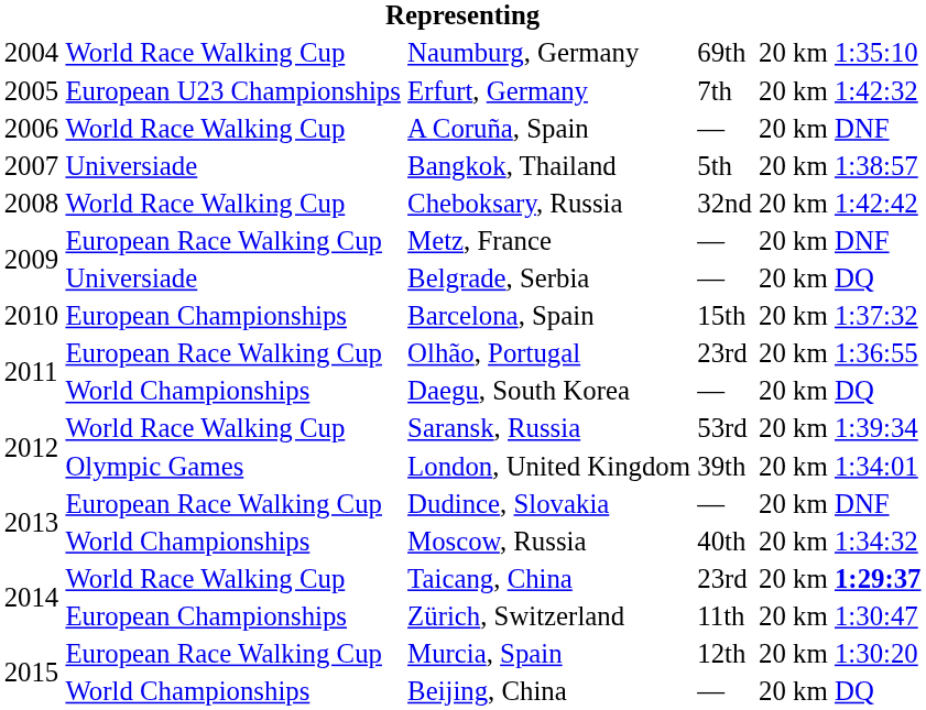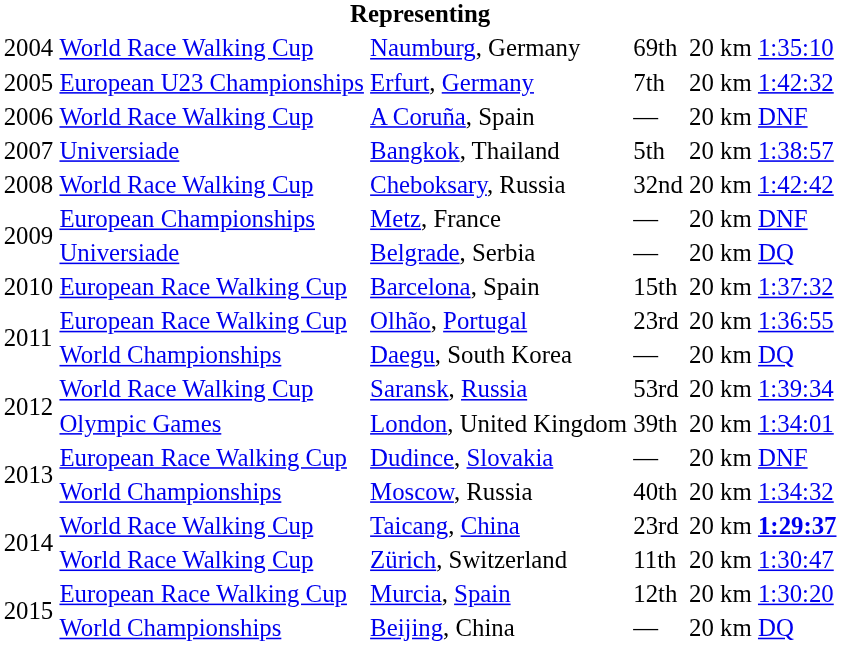 <table>
 <tr>
 <th colspan="6">Representing </th>
 </tr>
 <tr>
 <td>2004</td>
 <td><a href='#'>World Race Walking Cup</a></td>
 <td><a href='#'>Naumburg</a>, Germany</td>
 <td>69th</td>
 <td>20 km</td>
 <td><a href='#'>1:35:10</a></td>
 </tr>
 <tr>
 <td>2005</td>
 <td><a href='#'>European U23 Championships</a></td>
 <td><a href='#'>Erfurt</a>, <a href='#'>Germany</a></td>
 <td>7th</td>
 <td>20 km</td>
 <td><a href='#'>1:42:32</a></td>
 </tr>
 <tr>
 <td>2006</td>
 <td><a href='#'>World Race Walking Cup</a></td>
 <td><a href='#'>A Coruña</a>, Spain</td>
 <td>—</td>
 <td>20 km</td>
 <td><a href='#'>DNF</a></td>
 </tr>
 <tr>
 <td>2007</td>
 <td><a href='#'>Universiade</a></td>
 <td><a href='#'>Bangkok</a>, Thailand</td>
 <td>5th</td>
 <td>20 km</td>
 <td><a href='#'>1:38:57</a></td>
 </tr>
 <tr>
 <td>2008</td>
 <td><a href='#'>World Race Walking Cup</a></td>
 <td><a href='#'>Cheboksary</a>, Russia</td>
 <td>32nd</td>
 <td>20 km</td>
 <td><a href='#'>1:42:42</a></td>
 </tr>
 <tr>
 <td rowspan=2>2009</td>
-<td><a href='#'>European Race Walking Cup</a></td>
+<td><a href='#'>European Championships</a></td>
 <td><a href='#'>Metz</a>, France</td>
 <td>—</td>
 <td>20 km</td>
 <td><a href='#'>DNF</a></td>
 </tr>
 <tr>
 <td><a href='#'>Universiade</a></td>
 <td><a href='#'>Belgrade</a>, Serbia</td>
 <td>—</td>
 <td>20 km</td>
 <td><a href='#'>DQ</a></td>
 </tr>
 <tr>
 <td>2010</td>
-<td><a href='#'>European Championships</a></td>
+<td><a href='#'>European Race Walking Cup</a></td>
 <td><a href='#'>Barcelona</a>, Spain</td>
 <td>15th</td>
 <td>20 km</td>
 <td><a href='#'>1:37:32</a></td>
 </tr>
 <tr>
 <td rowspan=2>2011</td>
 <td><a href='#'>European Race Walking Cup</a></td>
 <td><a href='#'>Olhão</a>, <a href='#'>Portugal</a></td>
 <td>23rd</td>
 <td>20 km</td>
 <td><a href='#'>1:36:55</a></td>
 </tr>
 <tr>
 <td><a href='#'>World Championships</a></td>
 <td><a href='#'>Daegu</a>, South Korea</td>
 <td>—</td>
 <td>20 km</td>
 <td><a href='#'>DQ</a></td>
 </tr>
 <tr>
 <td rowspan=2>2012</td>
 <td><a href='#'>World Race Walking Cup</a></td>
 <td><a href='#'>Saransk</a>, <a href='#'>Russia</a></td>
 <td>53rd</td>
 <td>20 km</td>
 <td><a href='#'>1:39:34</a></td>
 </tr>
 <tr>
 <td><a href='#'>Olympic Games</a></td>
 <td><a href='#'>London</a>, United Kingdom</td>
 <td>39th</td>
 <td>20 km</td>
 <td><a href='#'>1:34:01</a></td>
 </tr>
 <tr>
 <td rowspan=2>2013</td>
 <td><a href='#'>European Race Walking Cup</a></td>
 <td><a href='#'>Dudince</a>, <a href='#'>Slovakia</a></td>
 <td>—</td>
 <td>20 km</td>
 <td><a href='#'>DNF</a></td>
 </tr>
 <tr>
 <td><a href='#'>World Championships</a></td>
 <td><a href='#'>Moscow</a>, Russia</td>
 <td>40th</td>
 <td>20 km</td>
 <td><a href='#'>1:34:32</a></td>
 </tr>
 <tr>
 <td rowspan=2>2014</td>
 <td><a href='#'>World Race Walking Cup</a></td>
 <td><a href='#'>Taicang</a>, <a href='#'>China</a></td>
 <td>23rd</td>
 <td>20 km</td>
 <td><strong><a href='#'>1:29:37</a></strong></td>
 </tr>
 <tr>
-<td><a href='#'>European Championships</a></td>
+<td><a href='#'>World Race Walking Cup</a></td>
 <td><a href='#'>Zürich</a>, Switzerland</td>
 <td>11th</td>
 <td>20 km</td>
 <td><a href='#'>1:30:47</a></td>
 </tr>
 <tr>
 <td rowspan=2>2015</td>
 <td><a href='#'>European Race Walking Cup</a></td>
 <td><a href='#'>Murcia</a>, <a href='#'>Spain</a></td>
 <td>12th</td>
 <td>20 km</td>
 <td><a href='#'>1:30:20</a></td>
 </tr>
 <tr>
 <td><a href='#'>World Championships</a></td>
 <td><a href='#'>Beijing</a>, China</td>
 <td>—</td>
 <td>20 km</td>
 <td><a href='#'>DQ</a></td>
 </tr>
 </table>
